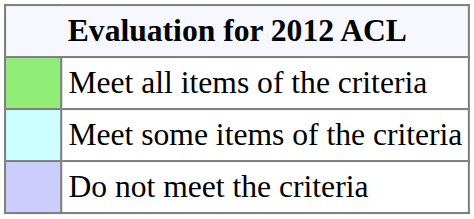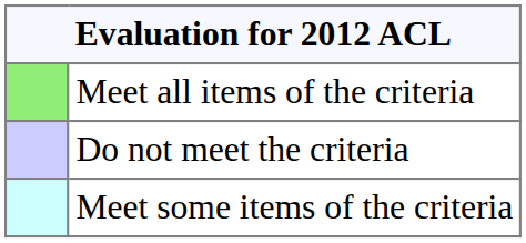 <table bgcolor="#f7f8ff" cellpadding="3" cellspacing="0" border="1" style="font-size: 95%; border: gray solid 1px; border-collapse: collapse;text-align:center;">
 <tr>
 <th colspan=2>Evaluation for 2012 ACL</th>
 </tr>
 <tr>
 <td style="background: #90EE77;" width="20"></td>
 <td bgcolor="#ffffff" align="left">Meet all items of the criteria</td>
 </tr>
 <tr>
+<td style="background: #ccccff" width="20"></td>
+<td bgcolor="#ffffff" align="left">Do not meet the criteria</td>
+</tr>
+<tr>
 <td style="background: #ccffff" width="20"></td>
 <td bgcolor="#ffffff" align="left">Meet some items of the criteria</td>
 </tr>
-<tr>
-<td style="background: #ccccff" width="20"></td>
-<td bgcolor="#ffffff" align="left">Do not meet the criteria</td>
-</tr>
 </table>
